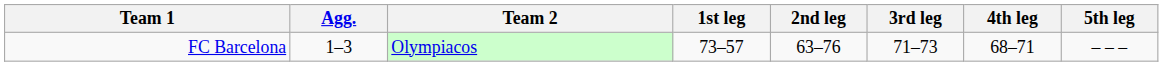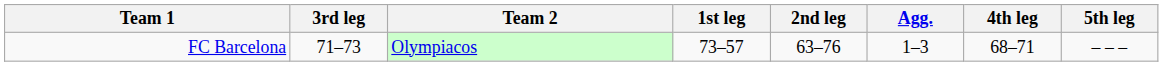 <table class=wikitable style="text-align:center">
 <tr>
 <th width=250>Team 1</th>
-<th width=80><a href='#'>Agg.</a></th>
+<th width=80>3rd leg</th>
 <th width=250>Team 2</th>
 <th width=80>1st leg</th>
 <th width=80>2nd leg</th>
-<th width=80>3rd leg</th>
+<th width=80><a href='#'>Agg.</a></th>
 <th width=80>4th leg</th>
 <th width=80>5th leg</th>
 </tr>
 <tr>
 <td align=right><a href='#'>FC Barcelona</a> </td>
-<td>1–3</td>
+<td>71–73</td>
 <td style="background: #ccffcc;" align=left> <a href='#'>Olympiacos</a></td>
 <td>73–57</td>
 <td>63–76</td>
-<td>71–73</td>
+<td>1–3</td>
 <td>68–71</td>
 <td>– – –</td>
 </tr>
 </table>
